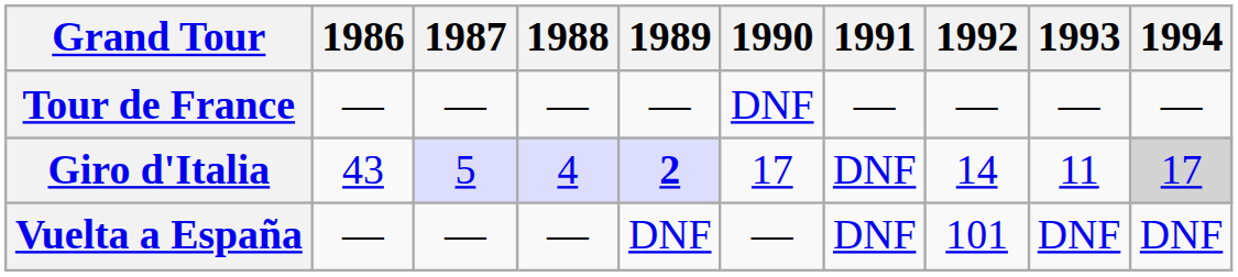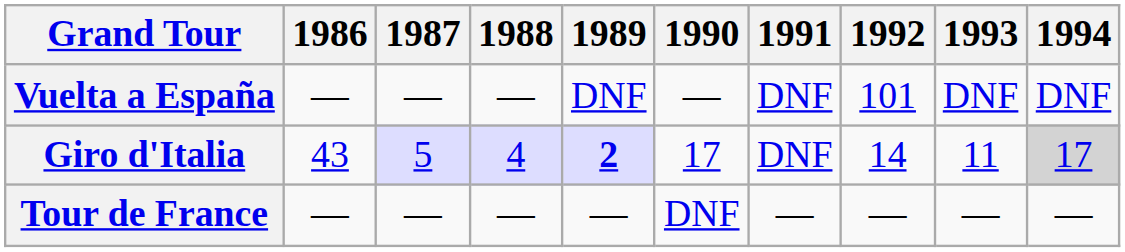 <table class="wikitable plainrowheaders">
 <tr>
 <th scope="col"><a href='#'>Grand Tour</a></th>
 <th scope="col">1986</th>
 <th scope="col">1987</th>
 <th scope="col">1988</th>
 <th scope="col">1989</th>
 <th scope="col">1990</th>
 <th scope="col">1991</th>
 <th scope="col">1992</th>
 <th scope="col">1993</th>
 <th scope="col">1994</th>
 </tr>
 <tr style="text-align:center;">
-<th scope="row"> <a href='#'>Tour de France</a></th>
-<td>—</td>
+<th scope="row"> <a href='#'>Vuelta a España</a></th>
 <td>—</td>
 <td>—</td>
 <td>—</td>
 <td style="text-align:center;"><a href='#'>DNF</a></td>
 <td>—</td>
-<td>—</td>
-<td>—</td>
-<td>—</td>
+<td style="text-align:center;"><a href='#'>DNF</a></td>
+<td style="text-align:center;"><a href='#'>101</a></td>
+<td style="text-align:center;"><a href='#'>DNF</a></td>
+<td style="text-align:center;"><a href='#'>DNF</a></td>
 </tr>
 <tr style="text-align:center;">
 <th scope="row"> <a href='#'>Giro d'Italia</a></th>
 <td style="text-align:center;"><a href='#'>43</a></td>
 <td style="background:#ddf;"><a href='#'>5</a></td>
 <td style="background:#ddf;"><a href='#'>4</a></td>
 <td style="background:#ddf;"><a href='#'><strong>2</strong></a></td>
 <td style="text-align:center;"><a href='#'>17</a></td>
 <td style="text-align:center;"><a href='#'>DNF</a></td>
 <td style="text-align:center;"><a href='#'>14</a></td>
 <td style="text-align:center;"><a href='#'>11</a></td>
 <td style="background: lightgrey; text-align:center;"><a href='#'>17</a></td>
 </tr>
 <tr style="text-align:center;">
-<th scope="row"> <a href='#'>Vuelta a España</a></th>
+<th scope="row"> <a href='#'>Tour de France</a></th>
+<td>—</td>
 <td>—</td>
 <td>—</td>
 <td>—</td>
 <td style="text-align:center;"><a href='#'>DNF</a></td>
 <td>—</td>
-<td style="text-align:center;"><a href='#'>DNF</a></td>
-<td style="text-align:center;"><a href='#'>101</a></td>
-<td style="text-align:center;"><a href='#'>DNF</a></td>
-<td style="text-align:center;"><a href='#'>DNF</a></td>
+<td>—</td>
+<td>—</td>
+<td>—</td>
 </tr>
 </table>
